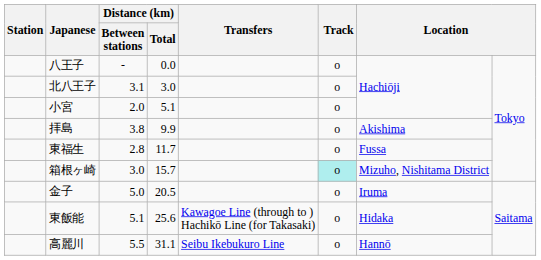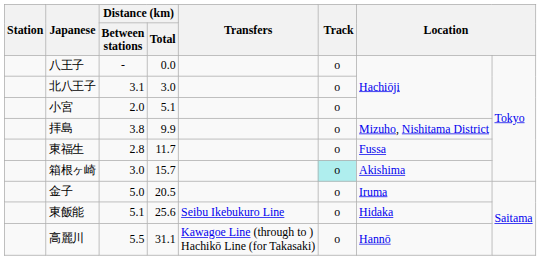 <table class="wikitable" rules="all">
 <tr>
 <th rowspan="2">Station</th>
 <th rowspan="2">Japanese</th>
 <th colspan="2">Distance (km)</th>
 <th rowspan="2">Transfers</th>
 <th rowspan="2"> Track</th>
 <th colspan="2" rowspan="2">Location</th>
 </tr>
 <tr>
 <th>Between<br>stations</th>
 <th>Total</th>
 </tr>
 <tr>
 <td></td>
 <td>八王子</td>
 <td style="text-align:center;">-</td>
 <td style="text-align:right;">0.0</td>
 <td></td>
 <td style="text-align:center;">o</td>
 <td rowspan="3"><a href='#'>Hachiōji</a></td>
 <td rowspan="6"><a href='#'>Tokyo</a></td>
 </tr>
 <tr>
 <td></td>
 <td>北八王子</td>
 <td style="text-align:right;">3.1</td>
 <td style="text-align:right;">3.0</td>
 <td> </td>
 <td style="text-align:center;">o</td>
 </tr>
 <tr>
 <td></td>
 <td>小宮</td>
 <td style="text-align:right;">2.0</td>
 <td style="text-align:right;">5.1</td>
 <td> </td>
 <td style="text-align:center;">o</td>
 </tr>
 <tr>
 <td></td>
 <td>拝島</td>
 <td style="text-align:right;">3.8</td>
 <td style="text-align:right;">9.9</td>
 <td></td>
 <td style="text-align:center;">o</td>
-<td><a href='#'>Akishima</a></td>
+<td style="white-space:nowrap;"><a href='#'>Mizuho</a>, <a href='#'>Nishitama District</a></td>
 </tr>
 <tr>
 <td></td>
 <td>東福生</td>
 <td style="text-align:right;">2.8</td>
 <td style="text-align:right;">11.7</td>
 <td> </td>
 <td style="text-align:center;">o</td>
 <td><a href='#'>Fussa</a></td>
 </tr>
 <tr>
 <td></td>
 <td>箱根ヶ崎</td>
 <td style="text-align:right;">3.0</td>
 <td style="text-align:right;">15.7</td>
 <td> </td>
 <td style="background: paleturquoise; text-align:center;">o</td>
-<td style="white-space:nowrap;"><a href='#'>Mizuho</a>, <a href='#'>Nishitama District</a></td>
+<td><a href='#'>Akishima</a></td>
 </tr>
 <tr>
 <td></td>
 <td>金子</td>
 <td style="text-align:right;">5.0</td>
 <td style="text-align:right;">20.5</td>
 <td> </td>
 <td style="text-align:center;">o</td>
 <td><a href='#'>Iruma</a></td>
 <td rowspan="3"><a href='#'>Saitama</a></td>
 </tr>
 <tr>
 <td></td>
 <td>東飯能</td>
 <td style="text-align:right;">5.1</td>
 <td style="text-align:right;">25.6</td>
-<td> <a href='#'>Kawagoe Line</a> (through to )<br> Hachikō Line (for Takasaki)</td>
+<td> <a href='#'>Seibu Ikebukuro Line</a></td>
 <td style="text-align:center;">o</td>
 <td><a href='#'>Hidaka</a></td>
 </tr>
 <tr>
 <td></td>
 <td>高麗川</td>
 <td style="text-align:right;">5.5</td>
 <td style="text-align:right;">31.1</td>
-<td> <a href='#'>Seibu Ikebukuro Line</a></td>
+<td> <a href='#'>Kawagoe Line</a> (through to )<br> Hachikō Line (for Takasaki)</td>
 <td style="text-align:center;">o</td>
 <td><a href='#'>Hannō</a></td>
 </tr>
 </table>
